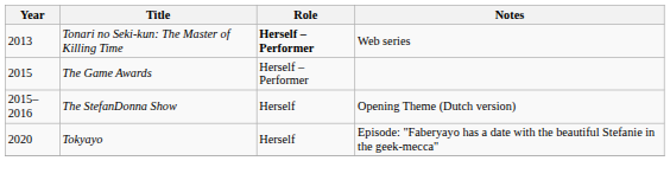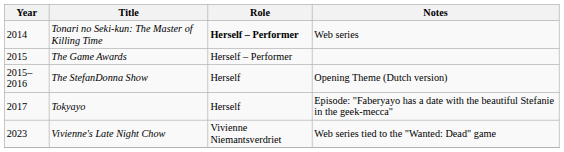 <table class="wikitable">
 <tr>
 <th>Year</th>
 <th>Title</th>
 <th>Role</th>
 <th class="unsortable">Notes</th>
 </tr>
 <tr>
-<td>2013</td>
+<td>2014</td>
 <td><em>Tonari no Seki-kun: The Master of Killing Time</em></td>
 <td><strong>Herself – Performer</strong></td>
 <td>Web series</td>
 </tr>
 <tr>
 <td>2015</td>
 <td><em>The Game Awards</em></td>
 <td>Herself – Performer</td>
 <td></td>
 </tr>
 <tr>
 <td>2015–2016</td>
 <td><em>The StefanDonna Show</em></td>
 <td>Herself</td>
 <td>Opening Theme (Dutch version)</td>
 </tr>
 <tr>
-<td>2020</td>
+<td>2017</td>
 <td><em>Tokyayo</em></td>
 <td>Herself</td>
 <td>Episode: "Faberyayo has a date with the beautiful Stefanie in the geek-mecca"</td>
 </tr>
 <tr>
+<td>2023</td>
+<td><em>Vivienne's Late Night Chow</em></td>
+<td>Vivienne Niemantsverdriet</td>
+<td>Web series tied to the "Wanted: Dead" game </td>
+</tr>
+<tr>
 </tr>
 </table>
